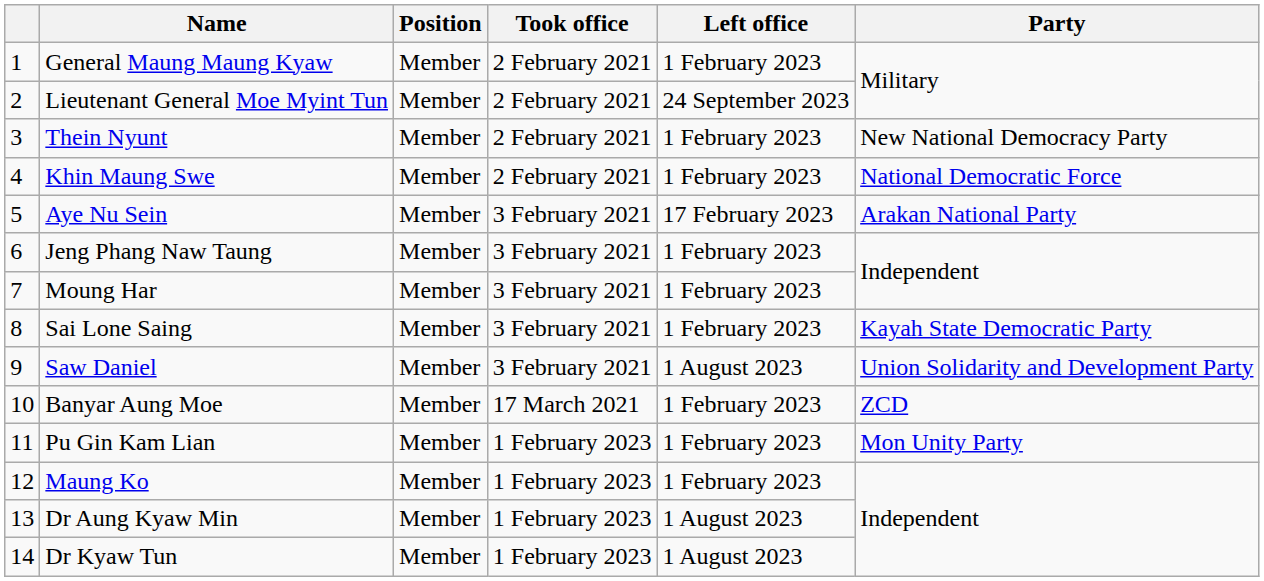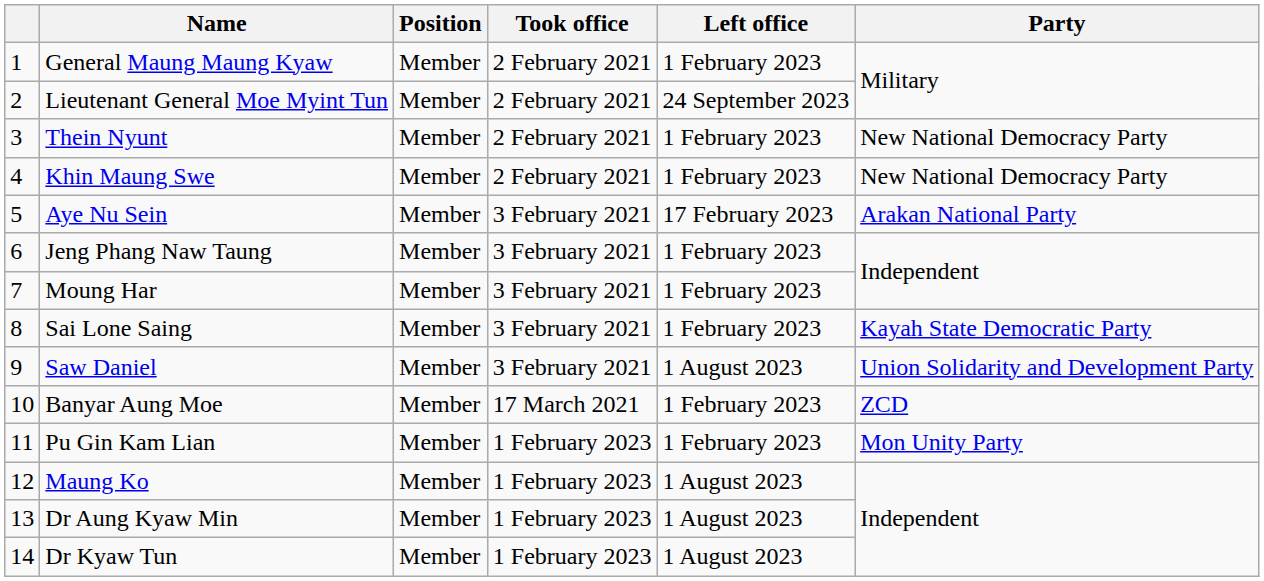 <table class="wikitable">
 <tr>
 <th></th>
 <th>Name</th>
 <th>Position</th>
 <th>Took office</th>
 <th>Left office</th>
 <th>Party</th>
 </tr>
 <tr>
 <td>1</td>
 <td>General <a href='#'>Maung Maung Kyaw</a></td>
 <td>Member</td>
 <td>2 February 2021</td>
 <td>1 February 2023</td>
 <td rowspan="2">Military</td>
 </tr>
 <tr>
 <td>2</td>
 <td>Lieutenant General <a href='#'>Moe Myint Tun</a></td>
 <td>Member</td>
 <td>2 February 2021</td>
 <td>24 September 2023</td>
 </tr>
 <tr>
 <td>3</td>
 <td><a href='#'>Thein Nyunt</a></td>
 <td>Member</td>
 <td>2 February 2021</td>
 <td>1 February 2023</td>
 <td>New National Democracy Party</td>
 </tr>
 <tr>
 <td>4</td>
 <td><a href='#'>Khin Maung Swe</a></td>
 <td>Member</td>
 <td>2 February 2021</td>
 <td>1 February 2023</td>
-<td><a href='#'>National Democratic Force</a></td>
+<td>New National Democracy Party</td>
 </tr>
 <tr>
 <td>5</td>
 <td><a href='#'>Aye Nu Sein</a></td>
 <td>Member</td>
 <td>3 February 2021</td>
 <td>17 February 2023</td>
 <td><a href='#'>Arakan National Party</a></td>
 </tr>
 <tr>
 <td>6</td>
 <td>Jeng Phang Naw Taung</td>
 <td>Member</td>
 <td>3 February 2021</td>
 <td>1 February 2023</td>
 <td rowspan="2">Independent</td>
 </tr>
 <tr>
 <td>7</td>
 <td>Moung Har</td>
 <td>Member</td>
 <td>3 February 2021</td>
 <td>1 February 2023</td>
 </tr>
 <tr>
 <td>8</td>
 <td>Sai Lone Saing</td>
 <td>Member</td>
 <td>3 February 2021</td>
 <td>1 February 2023</td>
 <td><a href='#'>Kayah State Democratic Party</a></td>
 </tr>
 <tr>
 <td>9</td>
 <td><a href='#'>Saw Daniel</a></td>
 <td>Member</td>
 <td>3 February 2021</td>
 <td>1 August 2023</td>
 <td><a href='#'>Union Solidarity and Development Party</a></td>
 </tr>
 <tr>
 <td>10</td>
 <td>Banyar Aung Moe</td>
 <td>Member</td>
 <td>17 March 2021</td>
 <td>1 February 2023</td>
 <td><a href='#'>ZCD</a></td>
 </tr>
 <tr>
 <td>11</td>
 <td>Pu Gin Kam Lian</td>
 <td>Member</td>
 <td>1 February 2023</td>
 <td>1 February 2023</td>
 <td><a href='#'>Mon Unity Party</a></td>
 </tr>
 <tr>
 <td>12</td>
 <td><a href='#'>Maung Ko</a></td>
 <td>Member</td>
 <td>1 February 2023</td>
-<td>1 February 2023</td>
+<td>1 August 2023</td>
 <td rowspan="3">Independent</td>
 </tr>
 <tr>
 <td>13</td>
 <td>Dr Aung Kyaw Min</td>
 <td>Member</td>
 <td>1 February 2023</td>
 <td>1 August 2023</td>
 </tr>
 <tr>
 <td>14</td>
 <td>Dr Kyaw Tun</td>
 <td>Member</td>
 <td>1 February 2023</td>
 <td>1 August 2023</td>
 </tr>
 </table>
